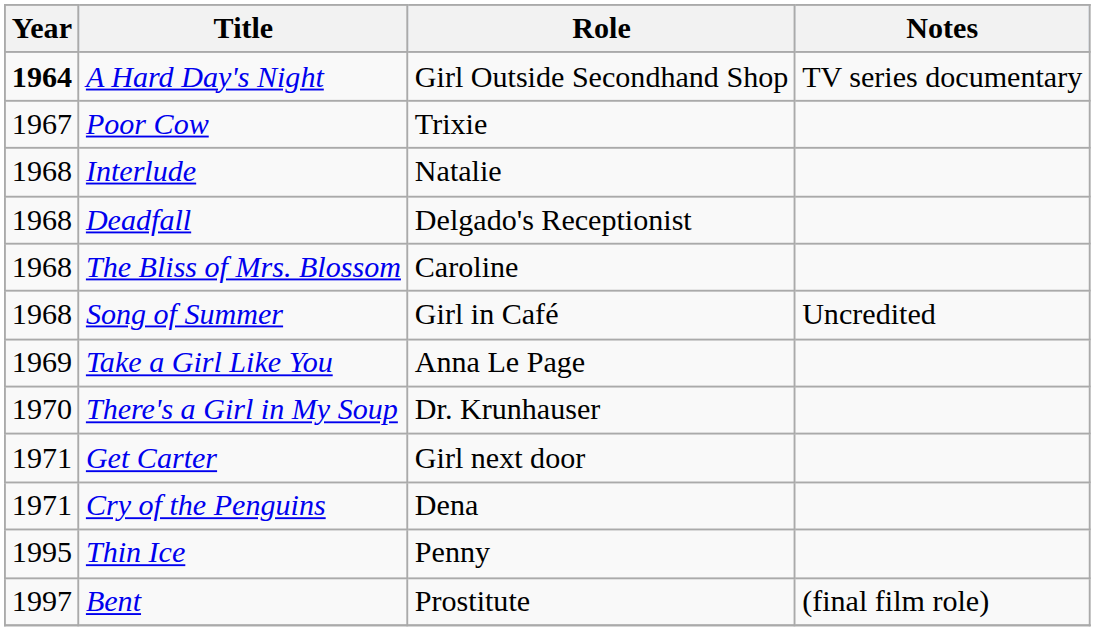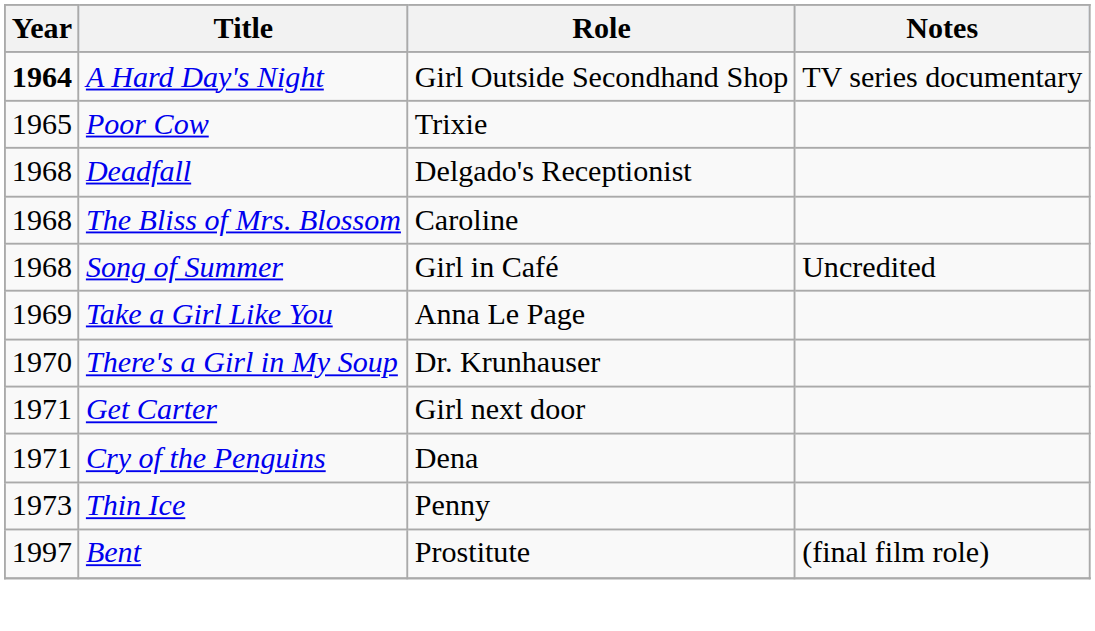 <table class="wikitable sortable">
 <tr style="background:#b0c4de; text-align:center;">
 <th>Year</th>
 <th>Title</th>
 <th>Role</th>
 <th>Notes</th>
 </tr>
 <tr>
 <td><strong>1964</strong></td>
 <td><em><a href='#'>A Hard Day's Night</a></em></td>
 <td>Girl Outside Secondhand Shop</td>
 <td>TV series documentary</td>
 </tr>
 <tr>
-<td>1967</td>
+<td>1965</td>
 <td><em><a href='#'>Poor Cow</a></em></td>
 <td>Trixie</td>
-<td></td>
-</tr>
-<tr>
-<td>1968</td>
-<td><em><a href='#'>Interlude</a></em></td>
-<td>Natalie</td>
 <td></td>
 </tr>
 <tr>
 <td>1968</td>
 <td><em><a href='#'>Deadfall</a></em></td>
 <td>Delgado's Receptionist</td>
 <td></td>
 </tr>
 <tr>
 <td>1968</td>
 <td><em><a href='#'>The Bliss of Mrs. Blossom</a></em></td>
 <td>Caroline</td>
 <td></td>
 </tr>
 <tr>
 <td>1968</td>
 <td><em><a href='#'>Song of Summer</a></em></td>
 <td>Girl in Café</td>
 <td>Uncredited</td>
 </tr>
 <tr>
 <td>1969</td>
 <td><em><a href='#'>Take a Girl Like You</a></em></td>
 <td>Anna Le Page</td>
 <td></td>
 </tr>
 <tr>
 <td>1970</td>
 <td><em><a href='#'>There's a Girl in My Soup</a></em></td>
 <td>Dr. Krunhauser</td>
 <td></td>
 </tr>
 <tr>
 <td>1971</td>
 <td><em><a href='#'>Get Carter</a></em></td>
 <td>Girl next door</td>
 <td></td>
 </tr>
 <tr>
 <td>1971</td>
 <td><em><a href='#'>Cry of the Penguins</a></em></td>
 <td>Dena</td>
 <td></td>
 </tr>
 <tr>
-<td>1995</td>
+<td>1973</td>
 <td><em><a href='#'>Thin Ice</a></em></td>
 <td>Penny</td>
 <td></td>
 </tr>
 <tr>
 <td>1997</td>
 <td><em><a href='#'>Bent</a></em></td>
 <td>Prostitute</td>
 <td>(final film role)</td>
 </tr>
 <tr>
 </tr>
 </table>
